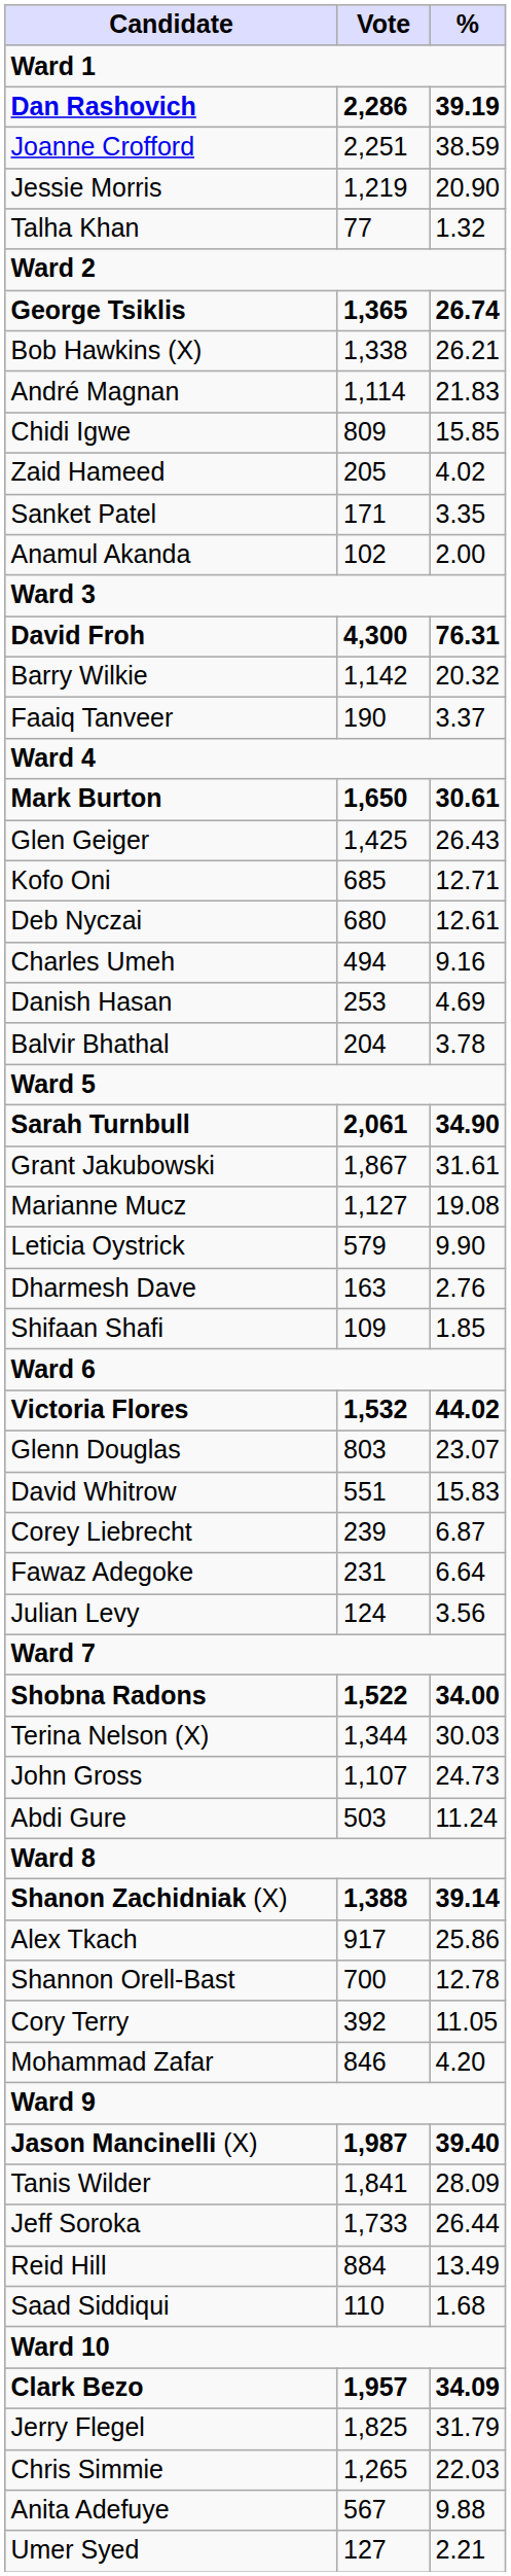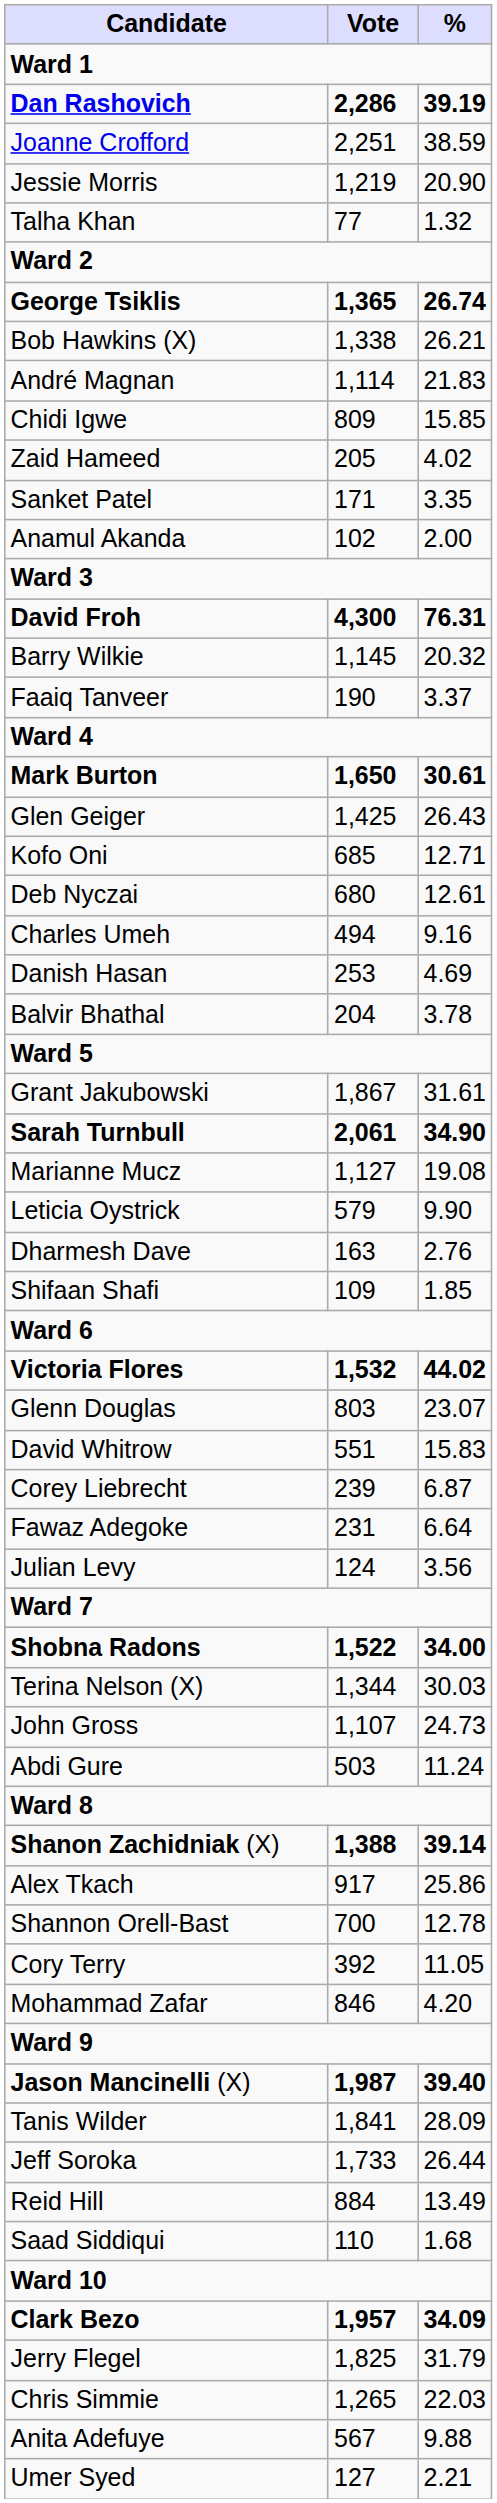 <table class="wikitable">
 <tr>
 <th style="background:#ddf; width:200px;">Candidate</th>
 <th style="background:#ddf; width:50px;">Vote</th>
 <th style="background:#ddf; width:30px;">%</th>
 </tr>
 <tr>
 <td colspan="3"><strong>Ward 1</strong></td>
 </tr>
 <tr>
 <td><strong><a href='#'>Dan Rashovich</a></strong></td>
 <td><strong>2,286</strong></td>
 <td><strong>39.19</strong></td>
 </tr>
 <tr>
 <td><a href='#'>Joanne Crofford</a></td>
 <td>2,251</td>
 <td>38.59</td>
 </tr>
 <tr>
 <td>Jessie Morris</td>
 <td>1,219</td>
 <td>20.90</td>
 </tr>
 <tr>
 <td>Talha Khan</td>
 <td>77</td>
 <td>1.32</td>
 </tr>
 <tr>
 <td colspan="3"><strong>Ward 2</strong></td>
 </tr>
 <tr>
 <td><strong>George Tsiklis</strong></td>
 <td><strong>1,365</strong></td>
 <td><strong>26.74</strong></td>
 </tr>
 <tr>
 <td>Bob Hawkins (X)</td>
 <td>1,338</td>
 <td>26.21</td>
 </tr>
 <tr>
 <td>André Magnan</td>
 <td>1,114</td>
 <td>21.83</td>
 </tr>
 <tr>
 <td>Chidi Igwe</td>
 <td>809</td>
 <td>15.85</td>
 </tr>
 <tr>
 <td>Zaid Hameed</td>
 <td>205</td>
 <td>4.02</td>
 </tr>
 <tr>
 <td>Sanket Patel</td>
 <td>171</td>
 <td>3.35</td>
 </tr>
 <tr>
 <td>Anamul Akanda</td>
 <td>102</td>
 <td>2.00</td>
 </tr>
 <tr>
 <td colspan="3"><strong>Ward 3</strong></td>
 </tr>
 <tr>
 <td><strong>David Froh</strong></td>
 <td><strong>4,300</strong></td>
 <td><strong>76.31</strong></td>
 </tr>
 <tr>
 <td>Barry Wilkie</td>
-<td>1,142</td>
+<td>1,145</td>
 <td>20.32</td>
 </tr>
 <tr>
 <td>Faaiq Tanveer</td>
 <td>190</td>
 <td>3.37</td>
 </tr>
 <tr>
 <td colspan="3"><strong>Ward 4</strong></td>
 </tr>
 <tr>
 <td><strong>Mark Burton</strong></td>
 <td><strong>1,650</strong></td>
 <td><strong>30.61</strong></td>
 </tr>
 <tr>
 <td>Glen Geiger</td>
 <td>1,425</td>
 <td>26.43</td>
 </tr>
 <tr>
 <td>Kofo Oni</td>
 <td>685</td>
 <td>12.71</td>
 </tr>
 <tr>
 <td>Deb Nyczai</td>
 <td>680</td>
 <td>12.61</td>
 </tr>
 <tr>
 <td>Charles Umeh</td>
 <td>494</td>
 <td>9.16</td>
 </tr>
 <tr>
 <td>Danish Hasan</td>
 <td>253</td>
 <td>4.69</td>
 </tr>
 <tr>
 <td>Balvir Bhathal</td>
 <td>204</td>
 <td>3.78</td>
 </tr>
 <tr>
 <td colspan="3"><strong>Ward 5</strong></td>
 </tr>
 <tr>
+<td>Grant Jakubowski</td>
+<td>1,867</td>
+<td>31.61</td>
+</tr>
+<tr>
 <td><strong>Sarah Turnbull</strong></td>
 <td><strong>2,061</strong></td>
 <td><strong>34.90</strong></td>
-</tr>
-<tr>
-<td>Grant Jakubowski</td>
-<td>1,867</td>
-<td>31.61</td>
 </tr>
 <tr>
 <td>Marianne Mucz</td>
 <td>1,127</td>
 <td>19.08</td>
 </tr>
 <tr>
 <td>Leticia Oystrick</td>
 <td>579</td>
 <td>9.90</td>
 </tr>
 <tr>
 <td>Dharmesh Dave</td>
 <td>163</td>
 <td>2.76</td>
 </tr>
 <tr>
 <td>Shifaan Shafi</td>
 <td>109</td>
 <td>1.85</td>
 </tr>
 <tr>
 <td colspan="3"><strong>Ward 6</strong></td>
 </tr>
 <tr>
 <td><strong>Victoria Flores</strong></td>
 <td><strong>1,532</strong></td>
 <td><strong>44.02</strong></td>
 </tr>
 <tr>
 <td>Glenn Douglas</td>
 <td>803</td>
 <td>23.07</td>
 </tr>
 <tr>
 <td>David Whitrow</td>
 <td>551</td>
 <td>15.83</td>
 </tr>
 <tr>
 <td>Corey Liebrecht</td>
 <td>239</td>
 <td>6.87</td>
 </tr>
 <tr>
 <td>Fawaz Adegoke</td>
 <td>231</td>
 <td>6.64</td>
 </tr>
 <tr>
 <td>Julian Levy</td>
 <td>124</td>
 <td>3.56</td>
 </tr>
 <tr>
 <td colspan="3"><strong>Ward 7</strong></td>
 </tr>
 <tr>
 <td><strong>Shobna Radons</strong></td>
 <td><strong>1,522</strong></td>
 <td><strong>34.00</strong></td>
 </tr>
 <tr>
 <td>Terina Nelson (X)</td>
 <td>1,344</td>
 <td>30.03</td>
 </tr>
 <tr>
 <td>John Gross</td>
 <td>1,107</td>
 <td>24.73</td>
 </tr>
 <tr>
 <td>Abdi Gure</td>
 <td>503</td>
 <td>11.24</td>
 </tr>
 <tr>
 <td colspan="3"><strong>Ward 8</strong></td>
 </tr>
 <tr>
 <td><strong>Shanon Zachidniak</strong> (X)</td>
 <td><strong>1,388</strong></td>
 <td><strong>39.14</strong></td>
 </tr>
 <tr>
 <td>Alex Tkach</td>
 <td>917</td>
 <td>25.86</td>
 </tr>
 <tr>
 <td>Shannon Orell-Bast</td>
 <td>700</td>
 <td>12.78</td>
 </tr>
 <tr>
 <td>Cory Terry</td>
 <td>392</td>
 <td>11.05</td>
 </tr>
 <tr>
 <td>Mohammad Zafar</td>
 <td>846</td>
 <td>4.20</td>
 </tr>
 <tr>
 <td colspan="3"><strong>Ward 9</strong></td>
 </tr>
 <tr>
 <td><strong>Jason Mancinelli</strong> (X)</td>
 <td><strong>1,987</strong></td>
 <td><strong>39.40</strong></td>
 </tr>
 <tr>
 <td>Tanis Wilder</td>
 <td>1,841</td>
 <td>28.09</td>
 </tr>
 <tr>
 <td>Jeff Soroka</td>
 <td>1,733</td>
 <td>26.44</td>
 </tr>
 <tr>
 <td>Reid Hill</td>
 <td>884</td>
 <td>13.49</td>
 </tr>
 <tr>
 <td>Saad Siddiqui</td>
 <td>110</td>
 <td>1.68</td>
 </tr>
 <tr>
 <td colspan="3"><strong>Ward 10</strong></td>
 </tr>
 <tr>
 <td><strong>Clark Bezo</strong></td>
 <td><strong>1,957</strong></td>
 <td><strong>34.09</strong></td>
 </tr>
 <tr>
 <td>Jerry Flegel</td>
 <td>1,825</td>
 <td>31.79</td>
 </tr>
 <tr>
 <td>Chris Simmie</td>
 <td>1,265</td>
 <td>22.03</td>
 </tr>
 <tr>
 <td>Anita Adefuye</td>
 <td>567</td>
 <td>9.88</td>
 </tr>
 <tr>
 <td>Umer Syed</td>
 <td>127</td>
 <td>2.21</td>
 </tr>
 </table>
